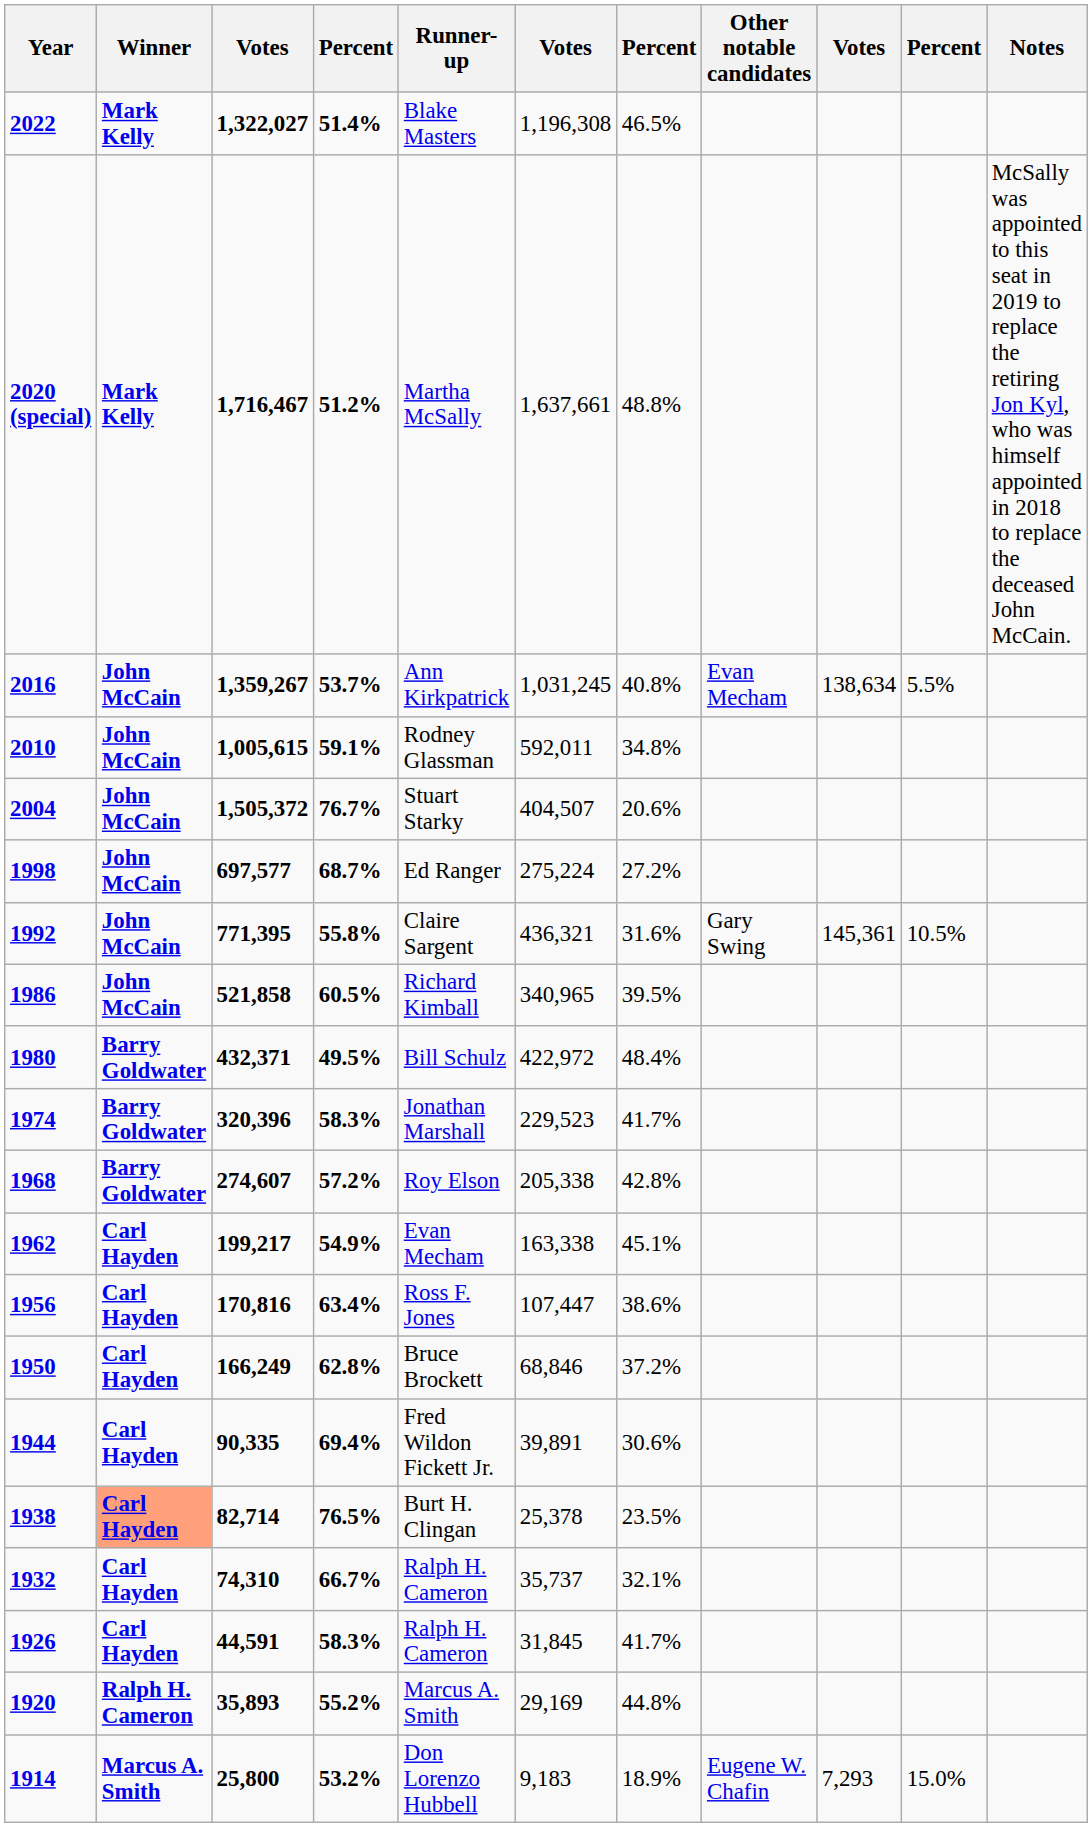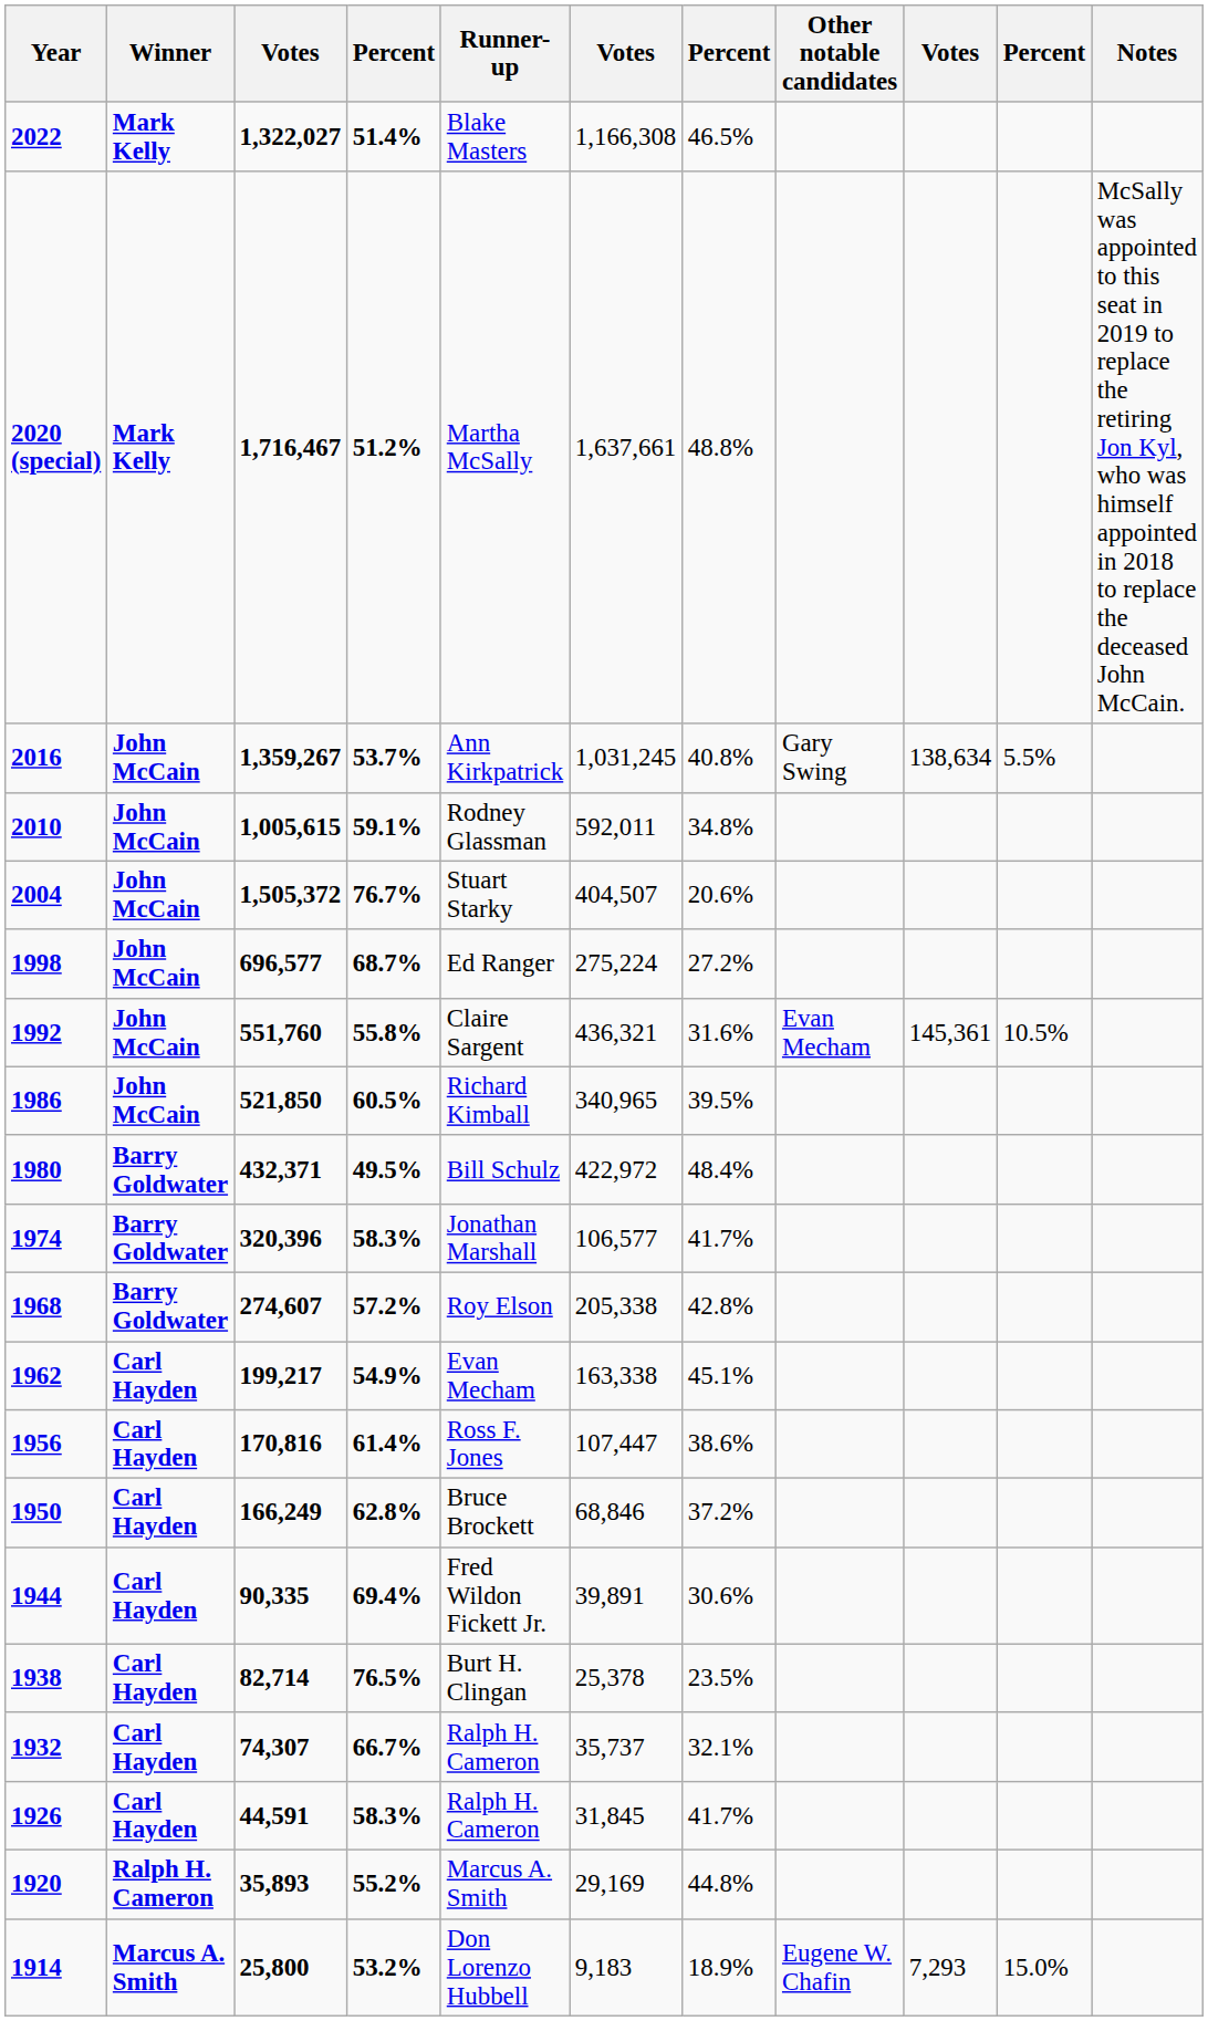 <table class="wikitable sortable">
 <tr>
 <th data-sort-type="number">Year</th>
 <th>Winner</th>
 <th data-sort-type="number">Votes</th>
 <th data-sort-type="number">Percent</th>
 <th>Runner-up</th>
 <th data-sort-type="number">Votes</th>
 <th data-sort-type="number">Percent</th>
 <th>Other notable<br>candidates</th>
 <th data-sort-type="number">Votes</th>
 <th data-sort-type="number">Percent</th>
 <th class="unsortable">Notes</th>
 </tr>
 <tr>
 <td><strong><a href='#'>2022</a></strong></td>
 <td><strong><a href='#'>Mark Kelly</a></strong></td>
 <td><strong>1,322,027</strong></td>
 <td><strong>51.4%</strong></td>
 <td><a href='#'>Blake Masters</a></td>
-<td>1,196,308</td>
+<td>1,166,308</td>
 <td>46.5%</td>
 <td></td>
 <td></td>
 <td></td>
 <td></td>
 </tr>
 <tr>
 <td><a href='#'><strong>2020 (special)</strong></a></td>
 <td><strong><a href='#'>Mark Kelly</a></strong></td>
 <td><strong>1,716,467</strong></td>
 <td><strong>51.2%</strong></td>
 <td><a href='#'>Martha McSally</a></td>
 <td>1,637,661</td>
 <td>48.8%</td>
 <td></td>
 <td></td>
 <td></td>
 <td>McSally was appointed to this seat in 2019 to replace the retiring <a href='#'>Jon Kyl</a>, who was himself appointed in 2018 to replace the deceased John McCain.</td>
 </tr>
 <tr>
 <td><strong><a href='#'>2016</a></strong></td>
 <td><strong><a href='#'>John McCain</a></strong></td>
 <td><strong>1,359,267</strong></td>
 <td><strong>53.7%</strong></td>
 <td><a href='#'>Ann Kirkpatrick</a></td>
 <td>1,031,245</td>
 <td>40.8%</td>
-<td><a href='#'>Evan Mecham</a></td>
+<td>Gary Swing</td>
 <td>138,634</td>
 <td>5.5%</td>
 <td></td>
 </tr>
 <tr>
 <td><a href='#'><strong>2010</strong></a></td>
 <td><strong><a href='#'>John McCain</a></strong></td>
 <td><strong>1,005,615</strong></td>
 <td><strong>59.1%</strong></td>
 <td>Rodney Glassman</td>
 <td>592,011</td>
 <td>34.8%</td>
 <td></td>
 <td></td>
 <td></td>
 <td></td>
 </tr>
 <tr>
 <td><strong><a href='#'>2004</a></strong></td>
 <td><strong><a href='#'>John McCain</a></strong></td>
 <td><strong>1,505,372</strong></td>
 <td><strong>76.7%</strong></td>
 <td>Stuart Starky</td>
 <td>404,507</td>
 <td>20.6%</td>
 <td></td>
 <td></td>
 <td></td>
 <td></td>
 </tr>
 <tr>
 <td><strong><a href='#'>1998</a></strong></td>
 <td><strong><a href='#'>John McCain</a></strong></td>
-<td><strong>697,577</strong></td>
+<td><strong>696,577</strong></td>
 <td><strong>68.7%</strong></td>
 <td>Ed Ranger</td>
 <td>275,224</td>
 <td>27.2%</td>
 <td></td>
 <td></td>
 <td></td>
 <td></td>
 </tr>
 <tr>
 <td><a href='#'><strong>1992</strong></a></td>
 <td><strong><a href='#'>John McCain</a></strong></td>
-<td><strong>771,395</strong></td>
+<td><strong>551,760</strong></td>
 <td><strong>55.8%</strong></td>
 <td>Claire Sargent</td>
 <td>436,321</td>
 <td>31.6%</td>
-<td>Gary Swing</td>
+<td><a href='#'>Evan Mecham</a></td>
 <td>145,361</td>
 <td>10.5%</td>
 <td></td>
 </tr>
 <tr>
 <td><strong><a href='#'>1986</a></strong></td>
 <td><strong><a href='#'>John McCain</a></strong></td>
-<td><strong>521,858</strong></td>
+<td><strong>521,850</strong></td>
 <td><strong>60.5%</strong></td>
 <td><a href='#'>Richard Kimball</a></td>
 <td>340,965</td>
 <td>39.5%</td>
 <td></td>
 <td></td>
 <td></td>
 <td></td>
 </tr>
 <tr>
 <td><strong><a href='#'>1980</a></strong></td>
 <td><strong><a href='#'>Barry Goldwater</a></strong></td>
 <td><strong>432,371</strong></td>
 <td><strong>49.5%</strong></td>
 <td><a href='#'>Bill Schulz</a></td>
 <td>422,972</td>
 <td>48.4%</td>
 <td></td>
 <td></td>
 <td></td>
 <td></td>
 </tr>
 <tr>
 <td><strong><a href='#'>1974</a></strong></td>
 <td><strong><a href='#'>Barry Goldwater</a></strong></td>
 <td><strong>320,396</strong></td>
 <td><strong>58.3%</strong></td>
 <td><a href='#'>Jonathan Marshall</a></td>
-<td>229,523</td>
+<td>106,577</td>
 <td>41.7%</td>
 <td></td>
 <td></td>
 <td></td>
 <td></td>
 </tr>
 <tr>
 <td><strong><a href='#'>1968</a></strong></td>
 <td><strong><a href='#'>Barry Goldwater</a></strong></td>
 <td><strong>274,607</strong></td>
 <td><strong>57.2%</strong></td>
 <td><a href='#'>Roy Elson</a></td>
 <td>205,338</td>
 <td>42.8%</td>
 <td></td>
 <td></td>
 <td></td>
 <td></td>
 </tr>
 <tr>
 <td><strong><a href='#'>1962</a></strong></td>
 <td><strong><a href='#'>Carl Hayden</a></strong></td>
 <td><strong>199,217</strong></td>
 <td><strong>54.9%</strong></td>
 <td><a href='#'>Evan Mecham</a></td>
 <td>163,338</td>
 <td>45.1%</td>
 <td></td>
 <td></td>
 <td></td>
 <td></td>
 </tr>
 <tr>
 <td><strong><a href='#'>1956</a></strong></td>
 <td><strong><a href='#'>Carl Hayden</a></strong></td>
 <td><strong>170,816</strong></td>
-<td><strong>63.4%</strong></td>
+<td><strong>61.4%</strong></td>
 <td><a href='#'>Ross F. Jones</a></td>
 <td>107,447</td>
 <td>38.6%</td>
 <td></td>
 <td></td>
 <td></td>
 <td></td>
 </tr>
 <tr>
 <td><strong><a href='#'>1950</a></strong></td>
 <td><strong><a href='#'>Carl Hayden</a></strong></td>
 <td><strong>166,249</strong></td>
 <td><strong>62.8%</strong></td>
 <td>Bruce Brockett</td>
 <td>68,846</td>
 <td>37.2%</td>
 <td></td>
 <td></td>
 <td></td>
 <td></td>
 </tr>
 <tr>
 <td><strong><a href='#'>1944</a></strong></td>
 <td><strong><a href='#'>Carl Hayden</a></strong></td>
 <td><strong>90,335</strong></td>
 <td><strong>69.4%</strong></td>
 <td>Fred Wildon Fickett Jr.</td>
 <td>39,891</td>
 <td>30.6%</td>
 <td></td>
 <td></td>
 <td></td>
 <td></td>
 </tr>
 <tr>
 <td><strong><a href='#'>1938</a></strong></td>
-<td style="background: lightsalmon;"><strong><a href='#'>Carl Hayden</a></strong></td>
+<td><strong><a href='#'>Carl Hayden</a></strong></td>
 <td><strong>82,714</strong></td>
 <td><strong>76.5%</strong></td>
 <td>Burt H. Clingan</td>
 <td>25,378</td>
 <td>23.5%</td>
 <td></td>
 <td></td>
 <td></td>
 <td></td>
 </tr>
 <tr>
 <td><strong><a href='#'>1932</a></strong></td>
 <td><strong><a href='#'>Carl Hayden</a></strong></td>
-<td><strong>74,310</strong></td>
+<td><strong>74,307</strong></td>
 <td><strong>66.7%</strong></td>
 <td><a href='#'>Ralph H. Cameron</a></td>
 <td>35,737</td>
 <td>32.1%</td>
 <td></td>
 <td></td>
 <td></td>
 <td></td>
 </tr>
 <tr>
 <td><strong><a href='#'>1926</a></strong></td>
 <td><strong><a href='#'>Carl Hayden</a></strong></td>
 <td><strong>44,591</strong></td>
 <td><strong>58.3%</strong></td>
 <td><a href='#'>Ralph H. Cameron</a></td>
 <td>31,845</td>
 <td>41.7%</td>
 <td></td>
 <td></td>
 <td></td>
 <td></td>
 </tr>
 <tr>
 <td><strong><a href='#'>1920</a></strong></td>
 <td><strong><a href='#'>Ralph H. Cameron</a></strong></td>
 <td><strong>35,893</strong></td>
 <td><strong>55.2%</strong></td>
 <td><a href='#'>Marcus A. Smith</a></td>
 <td>29,169</td>
 <td>44.8%</td>
 <td></td>
 <td></td>
 <td></td>
 <td></td>
 </tr>
 <tr>
 <td><strong><a href='#'>1914</a></strong></td>
 <td><strong><a href='#'>Marcus A. Smith</a></strong></td>
 <td><strong>25,800</strong></td>
 <td><strong>53.2%</strong></td>
 <td><a href='#'>Don Lorenzo Hubbell</a></td>
 <td>9,183</td>
 <td>18.9%</td>
 <td><a href='#'>Eugene W. Chafin</a></td>
 <td>7,293</td>
 <td>15.0%</td>
 <td></td>
 </tr>
 </table>
